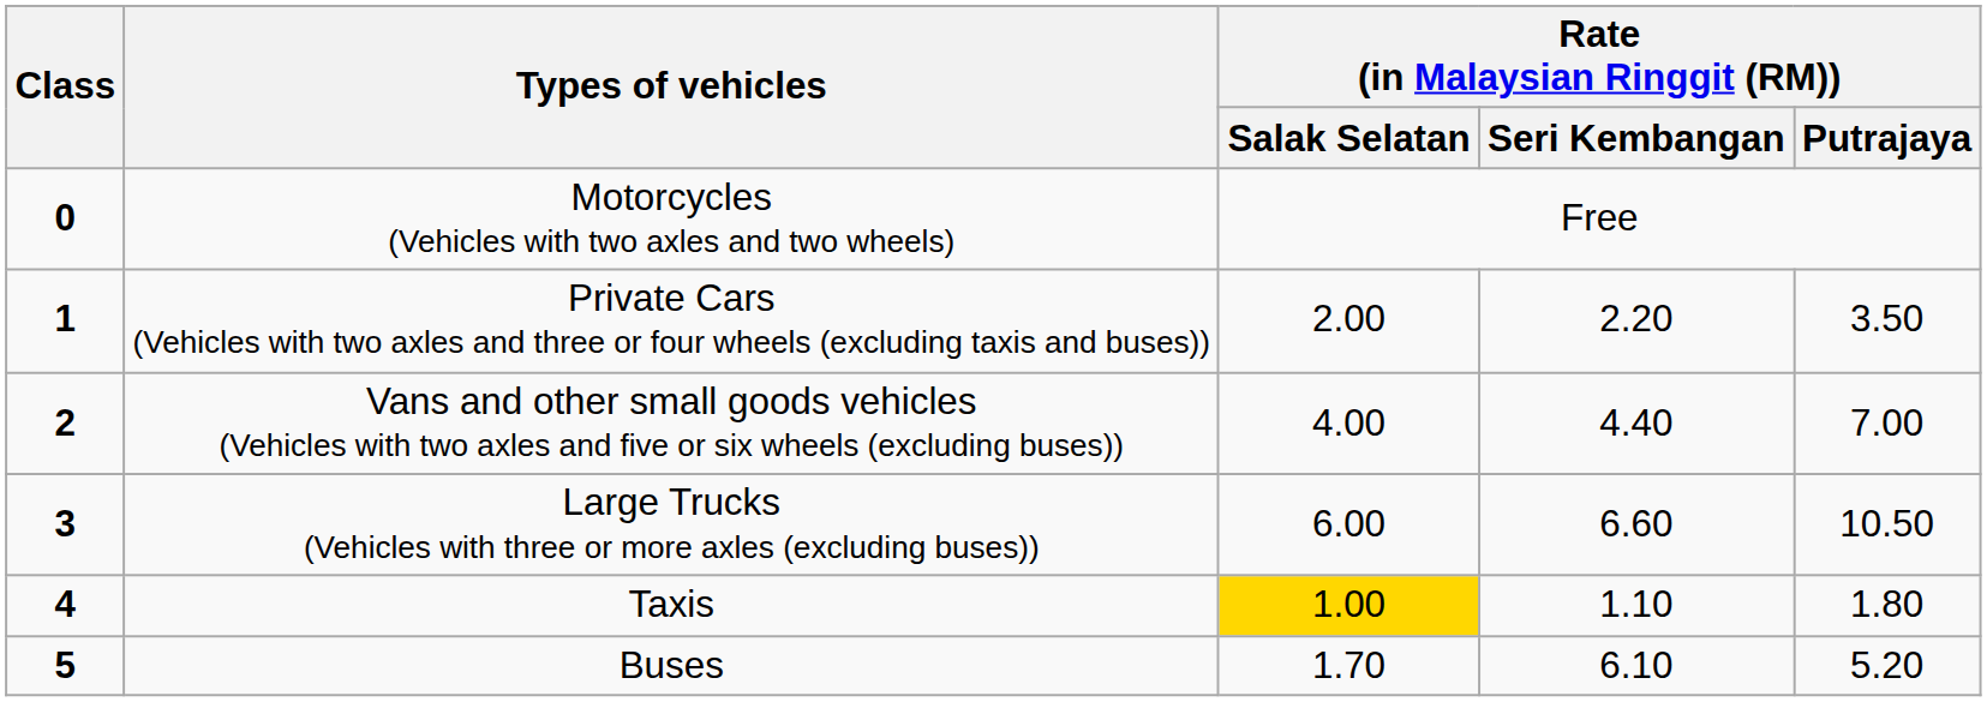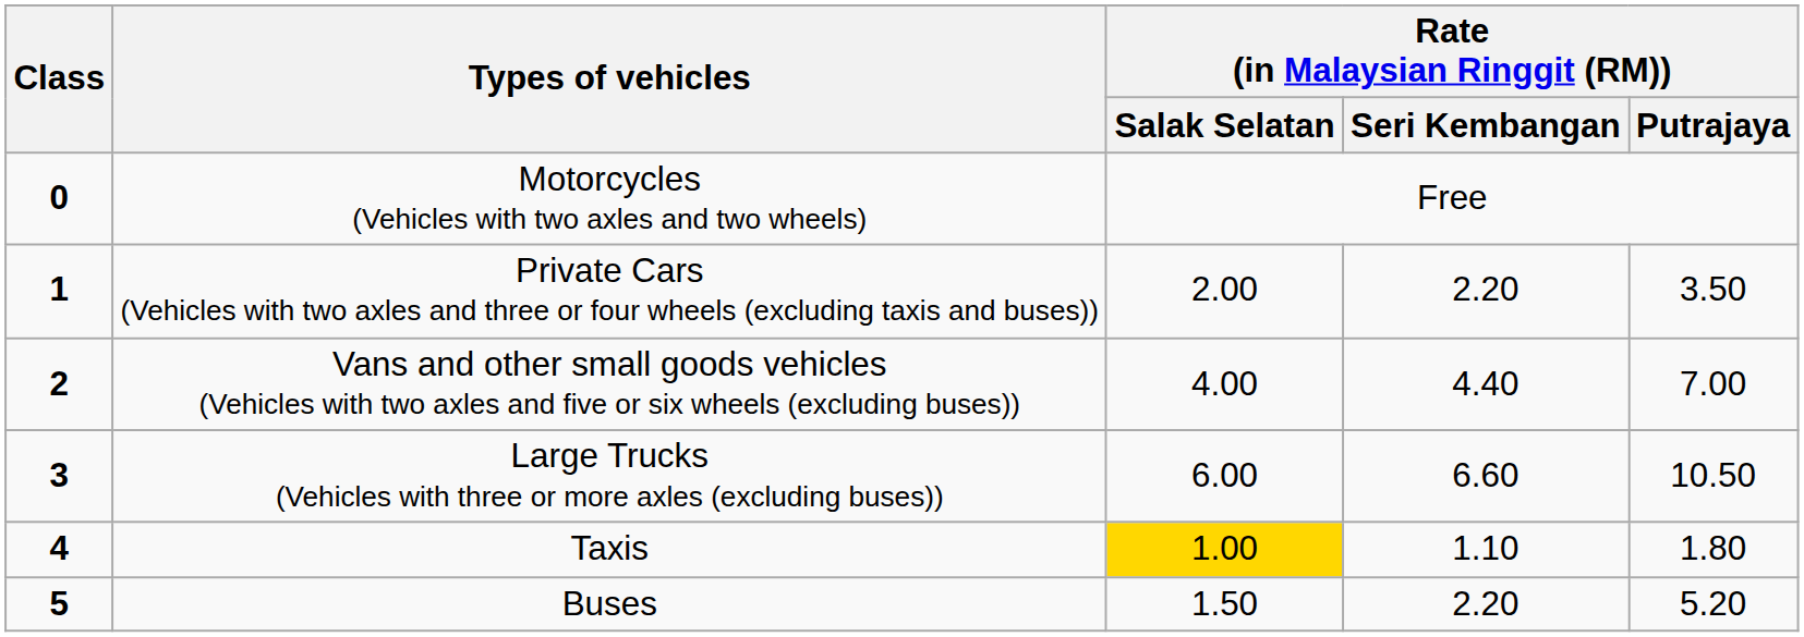 <table class=wikitable style="margin:0 auto;text-align:center">
 <tr>
 <th rowspan=2>Class</th>
 <th rowspan=2>Types of vehicles</th>
 <th colspan=3>Rate<br>(in <a href='#'>Malaysian Ringgit</a> (RM))</th>
 </tr>
 <tr>
 <th>Salak Selatan</th>
 <th>Seri Kembangan</th>
 <th>Putrajaya</th>
 </tr>
 <tr>
 <td><strong>0</strong></td>
 <td>Motorcycles<br><small>(Vehicles with two axles and two wheels)</small></td>
 <td colspan=3>Free</td>
 </tr>
 <tr>
 <td><strong>1</strong></td>
 <td>Private Cars<br><small>(Vehicles with two axles and three or four wheels (excluding taxis and buses))</small></td>
 <td>2.00</td>
 <td>2.20</td>
 <td>3.50</td>
 </tr>
 <tr>
 <td><strong>2</strong></td>
 <td>Vans and other small goods vehicles<br><small>(Vehicles with two axles and five or six wheels (excluding buses))</small></td>
 <td>4.00</td>
 <td>4.40</td>
 <td>7.00</td>
 </tr>
 <tr>
 <td><strong>3</strong></td>
 <td>Large Trucks<br><small>(Vehicles with three or more axles (excluding buses))</small></td>
 <td>6.00</td>
 <td>6.60</td>
 <td>10.50</td>
 </tr>
 <tr>
 <td><strong>4</strong></td>
 <td>Taxis</td>
 <td style="background: gold;">1.00</td>
 <td>1.10</td>
 <td>1.80</td>
 </tr>
 <tr>
 <td><strong>5</strong></td>
 <td>Buses</td>
-<td>1.70</td>
-<td>6.10</td>
+<td>1.50</td>
+<td>2.20</td>
 <td>5.20</td>
 </tr>
 </table>
